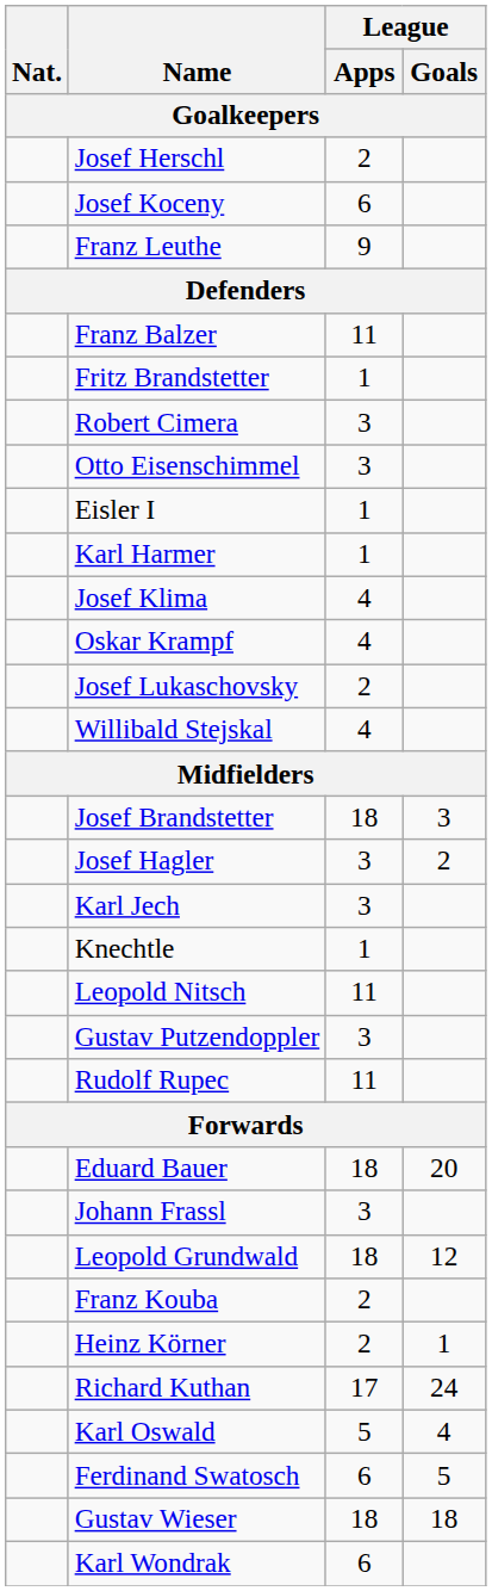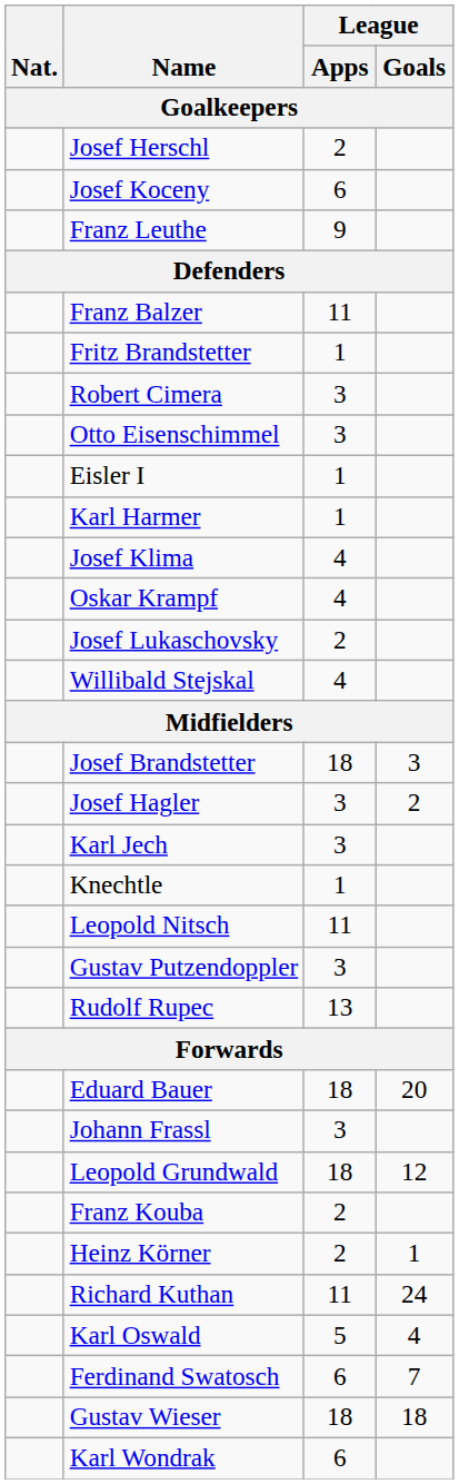 <table class="wikitable" style="text-align:center">
 <tr>
 <th rowspan="2" valign="bottom">Nat.</th>
 <th rowspan="2" valign="bottom">Name</th>
 <th colspan="2" width="85">League</th>
 </tr>
 <tr>
 <th>Apps</th>
 <th>Goals</th>
 </tr>
 <tr>
 <th colspan=13>Goalkeepers</th>
 </tr>
 <tr>
 <td></td>
 <td align="left"><a href='#'>Josef Herschl</a></td>
 <td>2</td>
 <td></td>
 </tr>
 <tr>
 <td></td>
 <td align="left"><a href='#'>Josef Koceny</a></td>
 <td>6</td>
 <td></td>
 </tr>
 <tr>
 <td></td>
 <td align="left"><a href='#'>Franz Leuthe</a></td>
 <td>9</td>
 <td></td>
 </tr>
 <tr>
 <th colspan=13>Defenders</th>
 </tr>
 <tr>
 <td></td>
 <td align="left"><a href='#'>Franz Balzer</a></td>
 <td>11</td>
 <td></td>
 </tr>
 <tr>
 <td></td>
 <td align="left"><a href='#'>Fritz Brandstetter</a></td>
 <td>1</td>
 <td></td>
 </tr>
 <tr>
 <td></td>
 <td align="left"><a href='#'>Robert Cimera</a></td>
 <td>3</td>
 <td></td>
 </tr>
 <tr>
 <td></td>
 <td align="left"><a href='#'>Otto Eisenschimmel</a></td>
 <td>3</td>
 <td></td>
 </tr>
 <tr>
 <td></td>
 <td align="left">Eisler I</td>
 <td>1</td>
 <td></td>
 </tr>
 <tr>
 <td></td>
 <td align="left"><a href='#'>Karl Harmer</a></td>
 <td>1</td>
 <td></td>
 </tr>
 <tr>
 <td></td>
 <td align="left"><a href='#'>Josef Klima</a></td>
 <td>4</td>
 <td></td>
 </tr>
 <tr>
 <td></td>
 <td align="left"><a href='#'>Oskar Krampf</a></td>
 <td>4</td>
 <td></td>
 </tr>
 <tr>
 <td></td>
 <td align="left"><a href='#'>Josef Lukaschovsky</a></td>
 <td>2</td>
 <td></td>
 </tr>
 <tr>
 <td></td>
 <td align="left"><a href='#'>Willibald Stejskal</a></td>
 <td>4</td>
 <td></td>
 </tr>
 <tr>
 <th colspan=13>Midfielders</th>
 </tr>
 <tr>
 <td></td>
 <td align="left"><a href='#'>Josef Brandstetter</a></td>
 <td>18</td>
 <td>3</td>
 </tr>
 <tr>
 <td></td>
 <td align="left"><a href='#'>Josef Hagler</a></td>
 <td>3</td>
 <td>2</td>
 </tr>
 <tr>
 <td></td>
 <td align="left"><a href='#'>Karl Jech</a></td>
 <td>3</td>
 <td></td>
 </tr>
 <tr>
 <td></td>
 <td align="left">Knechtle</td>
 <td>1</td>
 <td></td>
 </tr>
 <tr>
 <td></td>
 <td align="left"><a href='#'>Leopold Nitsch</a></td>
 <td>11</td>
 <td></td>
 </tr>
 <tr>
 <td></td>
 <td align="left"><a href='#'>Gustav Putzendoppler</a></td>
 <td>3</td>
 <td></td>
 </tr>
 <tr>
 <td></td>
 <td align="left"><a href='#'>Rudolf Rupec</a></td>
-<td>11</td>
+<td>13</td>
 <td></td>
 </tr>
 <tr>
 <th colspan=13>Forwards</th>
 </tr>
 <tr>
 <td></td>
 <td align="left"><a href='#'>Eduard Bauer</a></td>
 <td>18</td>
 <td>20</td>
 </tr>
 <tr>
 <td></td>
 <td align="left"><a href='#'>Johann Frassl</a></td>
 <td>3</td>
 <td></td>
 </tr>
 <tr>
 <td></td>
 <td align="left"><a href='#'>Leopold Grundwald</a></td>
 <td>18</td>
 <td>12</td>
 </tr>
 <tr>
 <td></td>
 <td align="left"><a href='#'>Franz Kouba</a></td>
 <td>2</td>
 <td></td>
 </tr>
 <tr>
 <td></td>
 <td align="left"><a href='#'>Heinz Körner</a></td>
 <td>2</td>
 <td>1</td>
 </tr>
 <tr>
 <td></td>
 <td align="left"><a href='#'>Richard Kuthan</a></td>
-<td>17</td>
+<td>11</td>
 <td>24</td>
 </tr>
 <tr>
 <td></td>
 <td align="left"><a href='#'>Karl Oswald</a></td>
 <td>5</td>
 <td>4</td>
 </tr>
 <tr>
 <td></td>
 <td align="left"><a href='#'>Ferdinand Swatosch</a></td>
 <td>6</td>
-<td>5</td>
+<td>7</td>
 </tr>
 <tr>
 <td></td>
 <td align="left"><a href='#'>Gustav Wieser</a></td>
 <td>18</td>
 <td>18</td>
 </tr>
 <tr>
 <td></td>
 <td align="left"><a href='#'>Karl Wondrak</a></td>
 <td>6</td>
 <td></td>
 </tr>
 </table>
